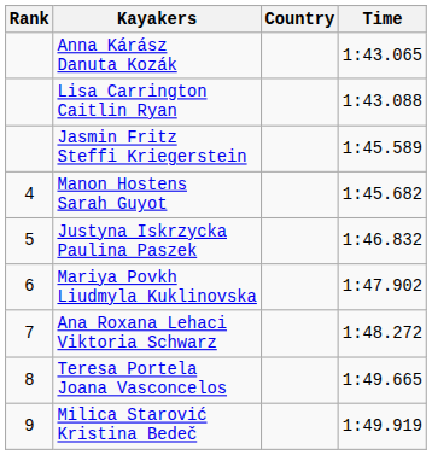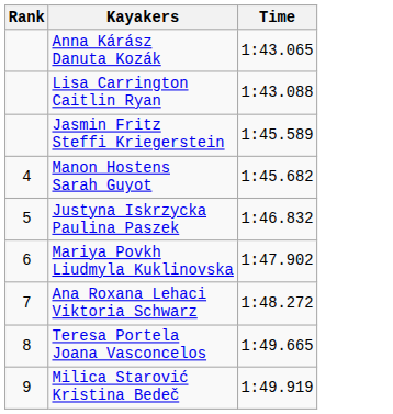 <table class="wikitable" style="text-align:center">
 <tr>
 <th>Rank</th>
 <th>Kayakers</th>
-<th>Country</th>
 <th>Time</th>
 </tr>
 <tr>
 <td></td>
 <td align="left"><a href='#'>Anna Kárász</a><br><a href='#'>Danuta Kozák</a></td>
-<td align="left"></td>
 <td>1:43.065</td>
 </tr>
 <tr>
 <td></td>
 <td align="left"><a href='#'>Lisa Carrington</a><br><a href='#'>Caitlin Ryan</a></td>
-<td align="left"></td>
 <td>1:43.088</td>
 </tr>
 <tr>
 <td></td>
 <td align="left"><a href='#'>Jasmin Fritz</a><br><a href='#'>Steffi Kriegerstein</a></td>
-<td align="left"></td>
 <td>1:45.589</td>
 </tr>
 <tr>
 <td>4</td>
 <td align="left"><a href='#'>Manon Hostens</a><br><a href='#'>Sarah Guyot</a></td>
-<td align="left"></td>
 <td>1:45.682</td>
 </tr>
 <tr>
 <td>5</td>
 <td align="left"><a href='#'>Justyna Iskrzycka</a><br><a href='#'>Paulina Paszek</a></td>
-<td align="left"></td>
 <td>1:46.832</td>
 </tr>
 <tr>
 <td>6</td>
 <td align="left"><a href='#'>Mariya Povkh</a><br><a href='#'>Liudmyla Kuklinovska</a></td>
-<td align="left"></td>
 <td>1:47.902</td>
 </tr>
 <tr>
 <td>7</td>
 <td align="left"><a href='#'>Ana Roxana Lehaci</a><br><a href='#'>Viktoria Schwarz</a></td>
-<td align="left"></td>
 <td>1:48.272</td>
 </tr>
 <tr>
 <td>8</td>
 <td align="left"><a href='#'>Teresa Portela</a><br><a href='#'>Joana Vasconcelos</a></td>
-<td align="left"></td>
 <td>1:49.665</td>
 </tr>
 <tr>
 <td>9</td>
 <td align="left"><a href='#'>Milica Starović</a><br><a href='#'>Kristina Bedeč</a></td>
-<td align="left"></td>
 <td>1:49.919</td>
 </tr>
 </table>
